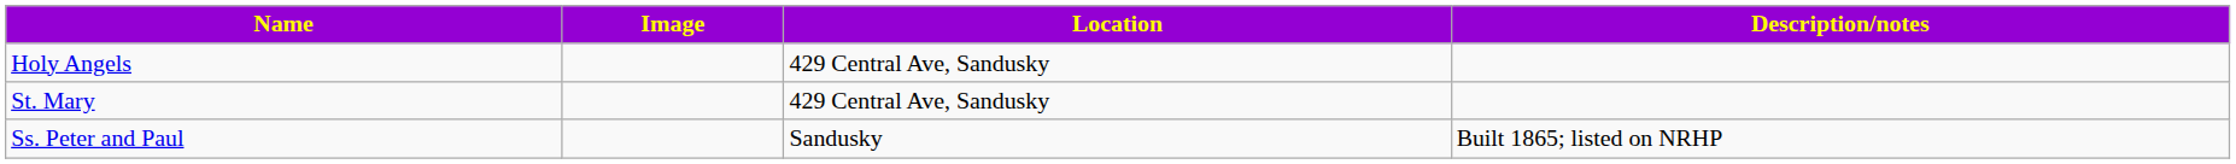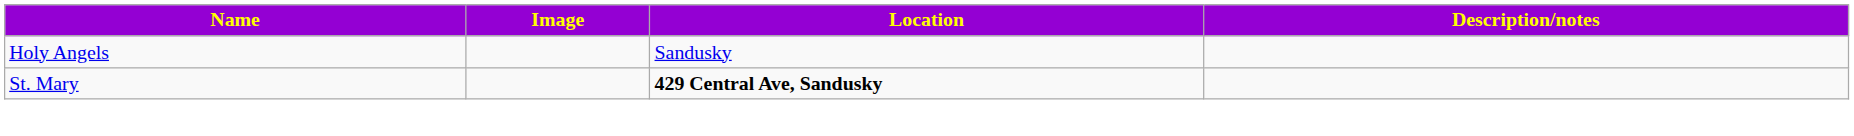 <table class="wikitable sortable" style="width:75%">
 <tr>
 <th style="background:darkviolet; color:yellow;" width="25%"><strong>Name</strong></th>
 <th style="background:darkviolet; color:yellow;" width="10%"><strong>Image</strong></th>
 <th style="background:darkviolet; color:yellow;" width="30%"><strong>Location</strong></th>
 <th style="background:darkviolet; color:yellow;" width="35%"><strong>Description/notes</strong></th>
 </tr>
 <tr>
 <td><a href='#'>Holy Angels</a></td>
 <td></td>
-<td>429 Central Ave, Sandusky</td>
+<td><a href='#'>Sandusky</a></td>
 <td></td>
 </tr>
 <tr>
 <td><a href='#'>St. Mary</a></td>
 <td></td>
-<td>429 Central Ave, Sandusky</td>
+<td><strong>429 Central Ave, Sandusky</strong></td>
 <td></td>
 </tr>
-<tr>
-<td><a href='#'>Ss. Peter and Paul</a></td>
-<td></td>
-<td>Sandusky</td>
-<td>Built 1865; listed on NRHP</td>
-</tr>
 </table>
